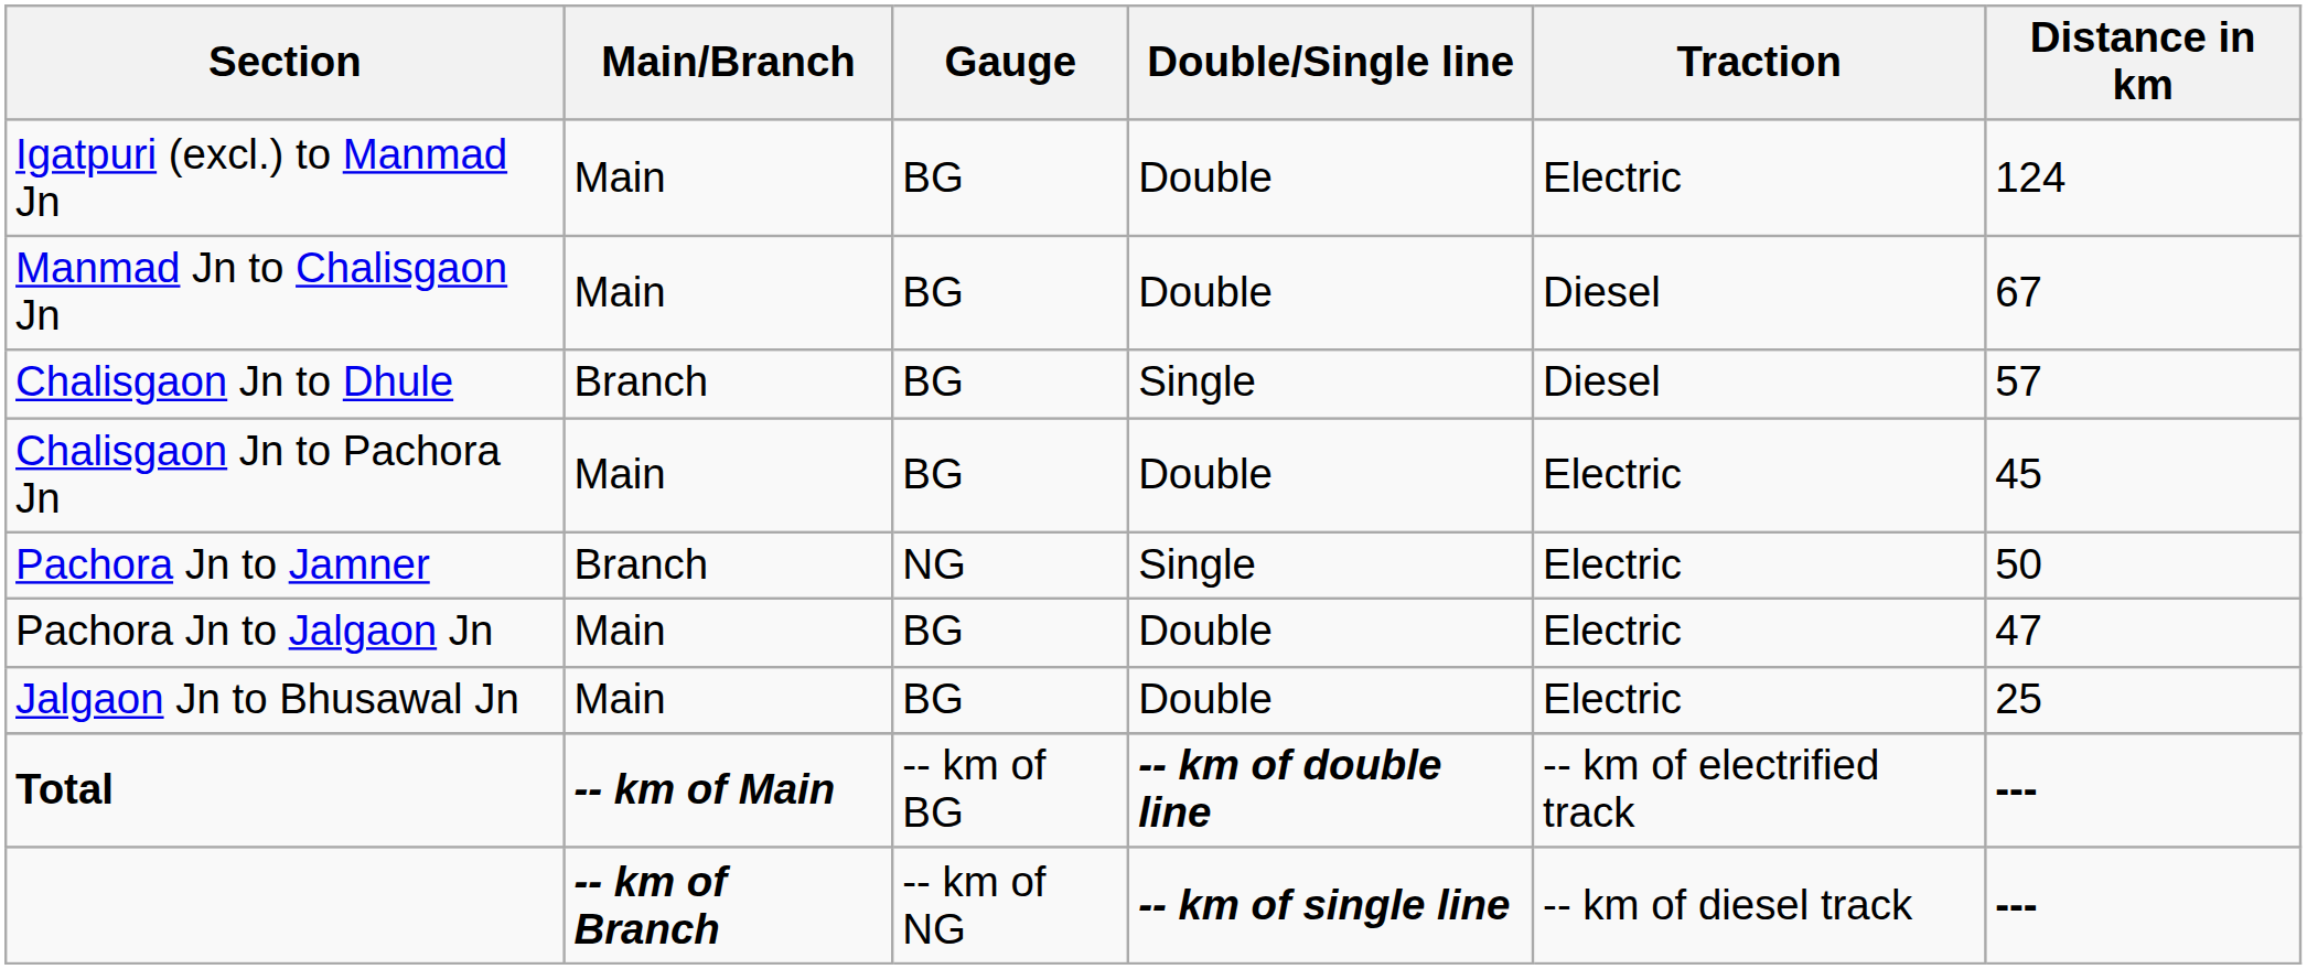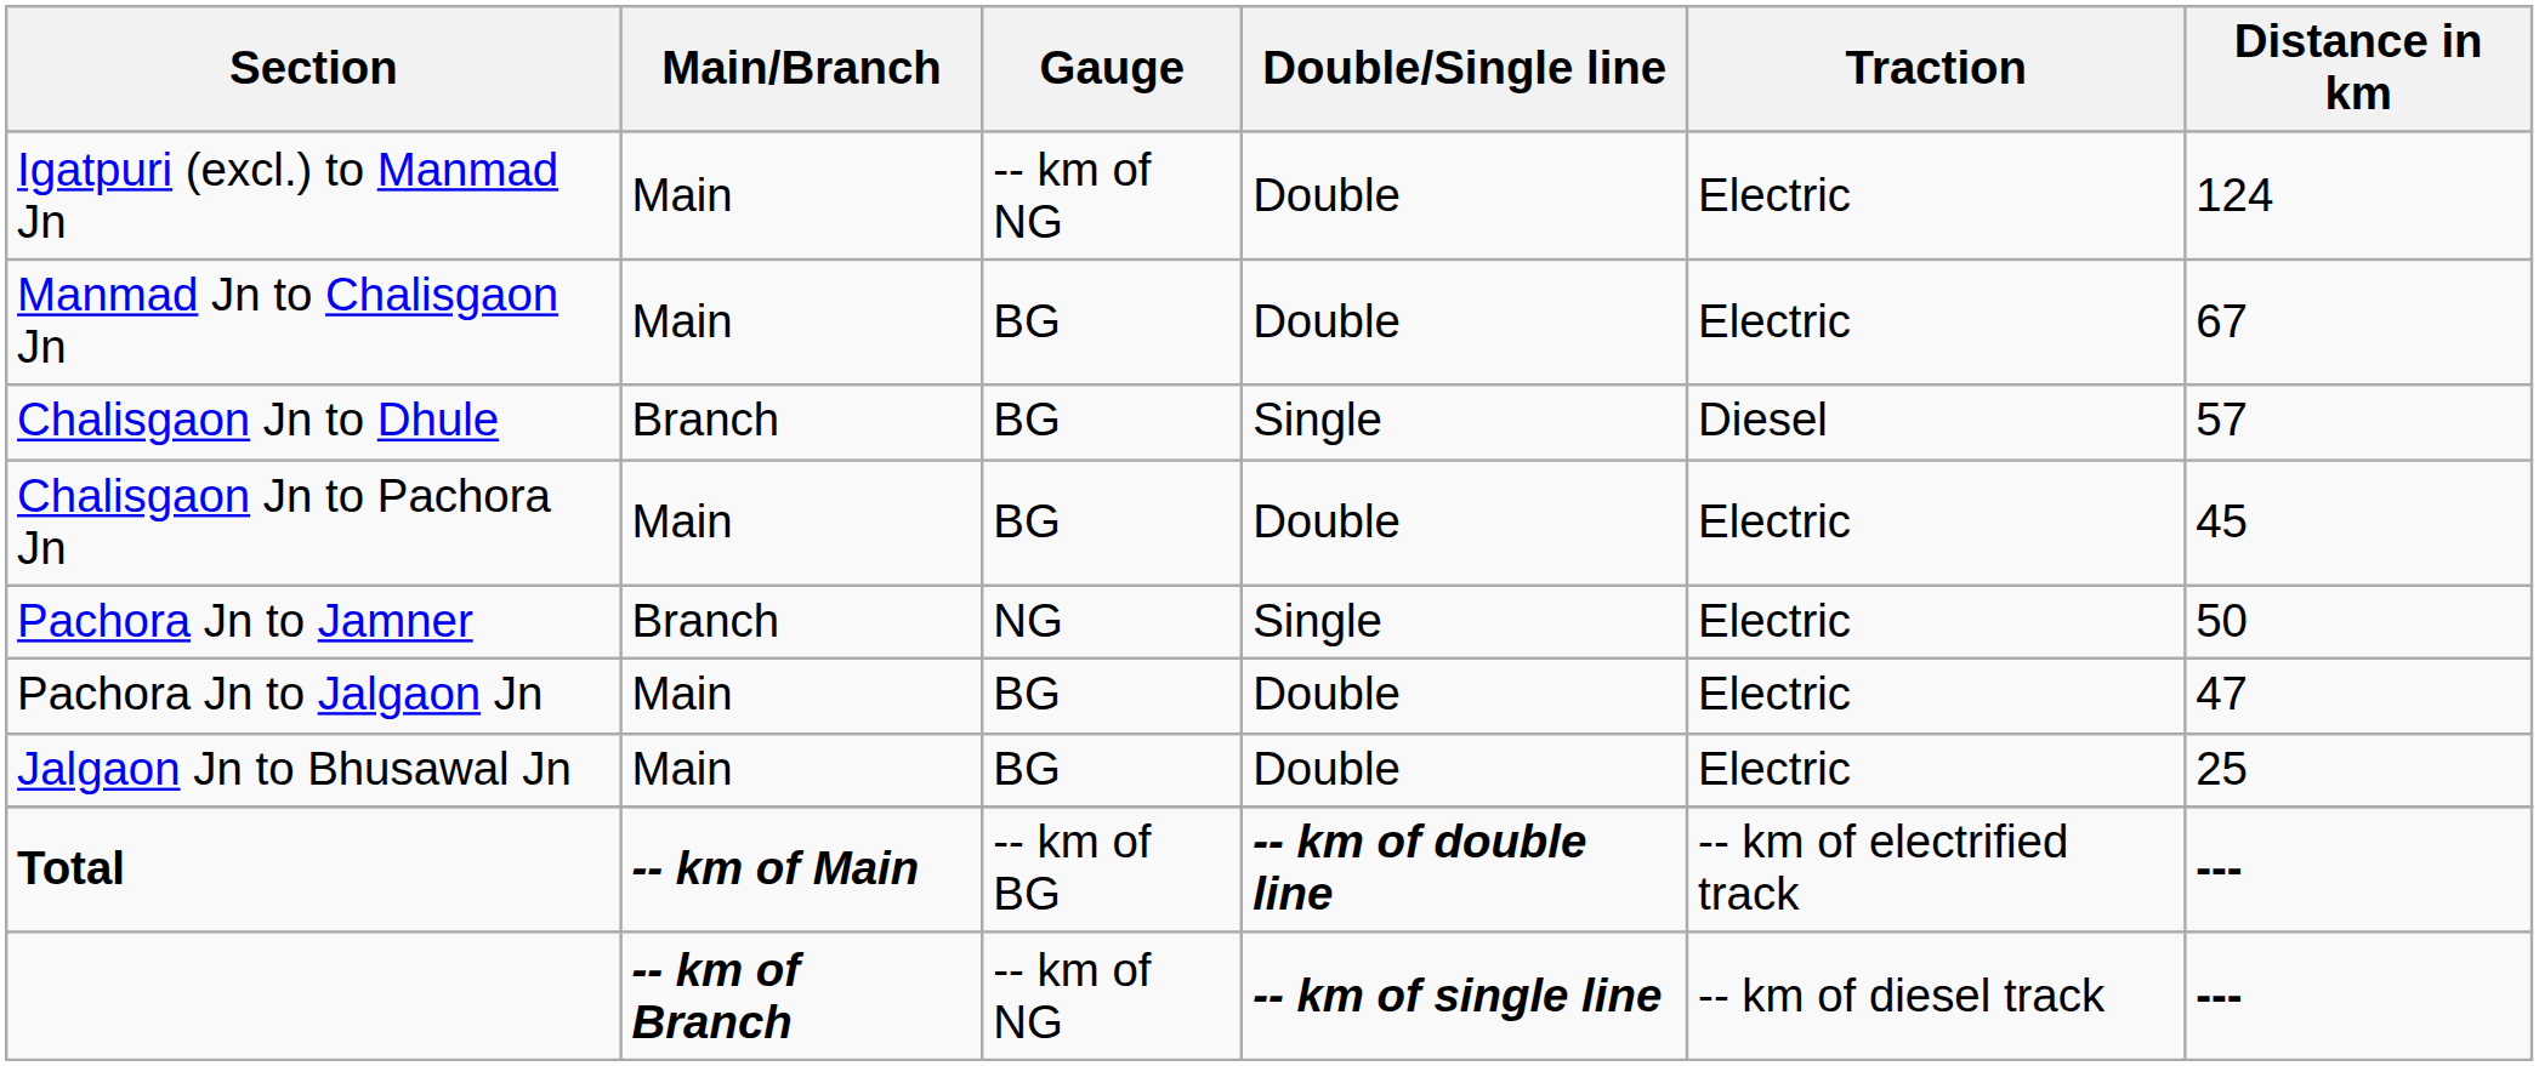 <table class="wikitable sortable">
 <tr>
 <th>Section</th>
 <th>Main/Branch</th>
 <th>Gauge</th>
 <th>Double/Single line</th>
 <th>Traction</th>
 <th>Distance in km</th>
 </tr>
 <tr>
 <td><a href='#'>Igatpuri</a> (excl.) to <a href='#'>Manmad</a> Jn</td>
 <td>Main</td>
-<td>BG</td>
+<td></em></strong>--</strong> km of NG</em></td>
 <td>Double</td>
 <td>Electric</td>
 <td>124</td>
 </tr>
 <tr>
 <td><a href='#'>Manmad</a> Jn to <a href='#'>Chalisgaon</a> Jn</td>
 <td>Main</td>
 <td>BG</td>
 <td>Double</td>
-<td>Diesel</td>
+<td>Electric</td>
 <td>67</td>
 </tr>
 <tr>
 <td><a href='#'>Chalisgaon</a> Jn to <a href='#'>Dhule</a></td>
 <td>Branch</td>
 <td>BG</td>
 <td>Single</td>
 <td>Diesel</td>
 <td>57</td>
 </tr>
 <tr>
 <td><a href='#'>Chalisgaon</a> Jn to Pachora Jn</td>
 <td>Main</td>
 <td>BG</td>
 <td>Double</td>
 <td>Electric</td>
 <td>45</td>
 </tr>
 <tr>
 <td><a href='#'>Pachora</a> Jn to <a href='#'>Jamner</a></td>
 <td>Branch</td>
 <td>NG</td>
 <td>Single</td>
 <td>Electric</td>
 <td>50</td>
 </tr>
 <tr>
 <td>Pachora Jn to <a href='#'>Jalgaon</a> Jn</td>
 <td>Main</td>
 <td>BG</td>
 <td>Double</td>
 <td>Electric</td>
 <td>47</td>
 </tr>
 <tr>
 <td><a href='#'>Jalgaon</a> Jn to Bhusawal Jn</td>
 <td>Main</td>
 <td>BG</td>
 <td>Double</td>
 <td>Electric</td>
 <td>25</td>
 </tr>
 <tr>
 </tr>
 <tr>
 </tr>
 <tr>
 <td><strong>Total</strong></td>
 <td><strong><em>--<strong> km of Main<em></td>
 <td></em></strong>--</strong> km of BG</em></td>
 <td><strong><em>--<strong> km of double line<em></td>
 <td></em></strong>--</strong> km of electrified track</em></td>
 <td><strong>---</strong></td>
 </tr>
 <tr>
 <td><strong> </strong></td>
 <td><strong><em>--<strong> km of Branch<em></td>
 <td></em></strong>--</strong> km of NG</em></td>
 <td><strong><em>--<strong> km of single line<em></td>
 <td></em></strong>--</strong> km of diesel track</em></td>
 <td><strong>---</strong></td>
 </tr>
 </table>
